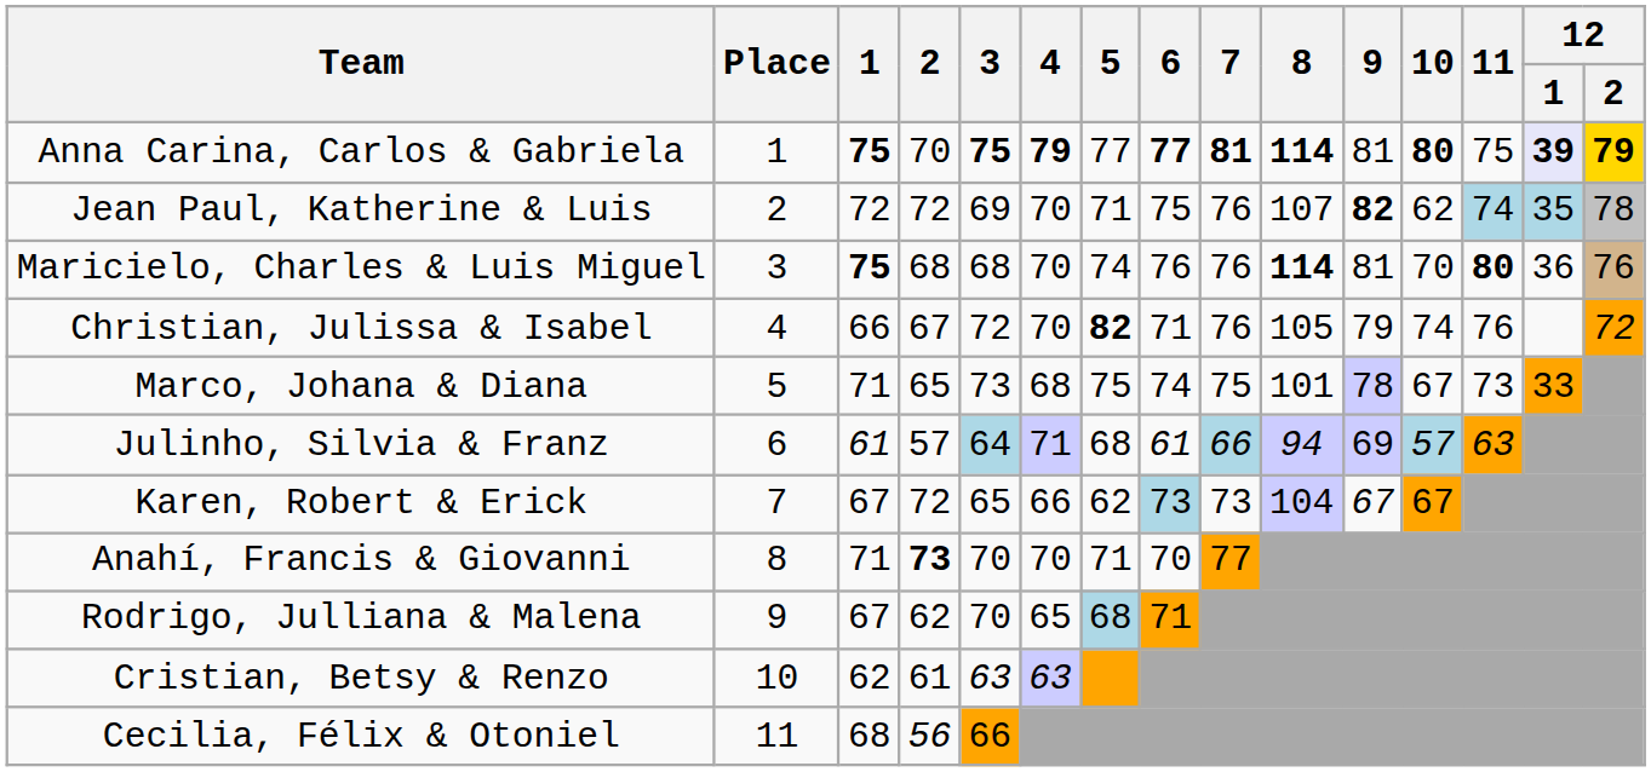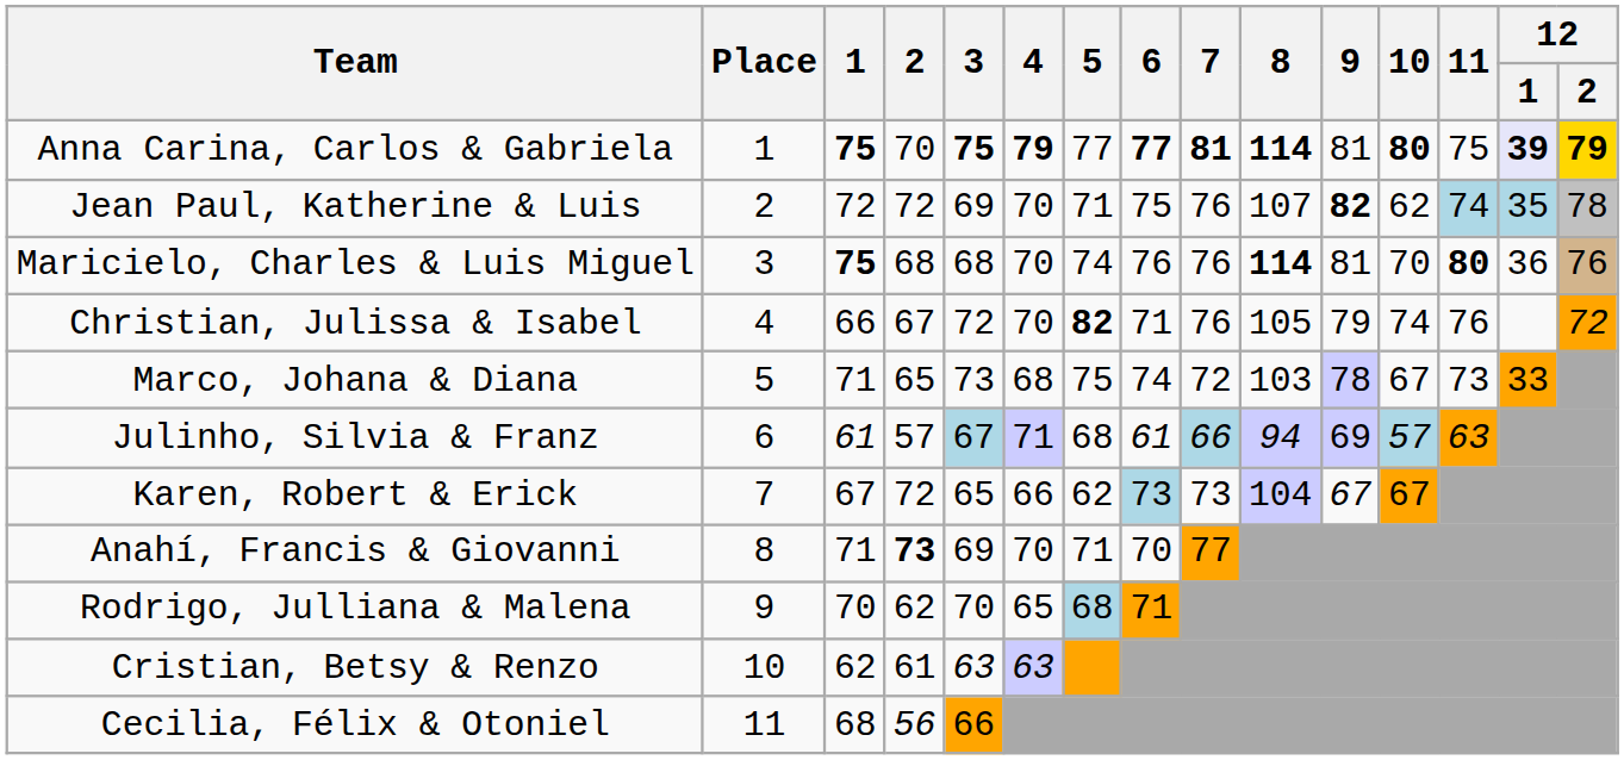 <table class="wikitable sortable" style="margin:auto; text-align:center; white-space:nowrap">
 <tr>
 <th rowspan=2>Team</th>
 <th rowspan=2>Place</th>
 <th rowspan=2>1</th>
 <th rowspan=2>2</th>
 <th rowspan=2>3</th>
 <th rowspan=2>4</th>
 <th rowspan=2>5</th>
 <th rowspan=2>6</th>
 <th rowspan=2>7</th>
 <th rowspan=2>8</th>
 <th rowspan=2>9</th>
 <th rowspan=2>10</th>
 <th rowspan=2>11</th>
 <th colspan=2>12</th>
 </tr>
 <tr>
 <th>1</th>
 <th>2</th>
 </tr>
 <tr>
 <td>Anna Carina, Carlos & Gabriela</td>
 <td>1</td>
 <td><span><strong>75</strong></span></td>
 <td>70</td>
 <td><span><strong>75</strong></span></td>
 <td><span><strong>79</strong></span></td>
 <td>77</td>
 <td><span><strong>77</strong></span></td>
 <td><span><strong>81</strong></span></td>
 <td><span><strong>114</strong></span></td>
 <td>81</td>
 <td><span><strong>80</strong></span></td>
 <td>75</td>
 <td style="background: lavender;"><span><strong>39</strong></span></td>
 <td style="background:gold"><span><strong>79</strong></span></td>
 </tr>
 <tr>
 <td>Jean Paul, Katherine & Luis</td>
 <td>2</td>
 <td>72</td>
 <td>72</td>
 <td>69</td>
 <td>70</td>
 <td>71</td>
 <td>75</td>
 <td>76</td>
 <td>107</td>
 <td><span><strong>82</strong></span></td>
 <td>62</td>
 <td style="background:lightblue">74</td>
 <td style="background:lightblue">35</td>
 <td style="background:silver">78</td>
 </tr>
 <tr>
 <td>Maricielo, Charles & Luis Miguel</td>
 <td>3</td>
 <td><span><strong>75</strong></span></td>
 <td>68</td>
 <td>68</td>
 <td>70</td>
 <td>74</td>
 <td>76</td>
 <td>76</td>
 <td><span><strong>114</strong></span></td>
 <td>81</td>
 <td>70</td>
 <td><span><strong>80</strong></span></td>
 <td>36</td>
 <td style="background:tan">76</td>
 </tr>
 <tr>
 <td>Christian, Julissa & Isabel</td>
 <td>4</td>
 <td>66</td>
 <td>67</td>
 <td>72</td>
 <td>70</td>
 <td><span><strong>82</strong></span></td>
 <td>71</td>
 <td>76</td>
 <td>105</td>
 <td>79</td>
 <td>74</td>
 <td>76</td>
 <td></td>
 <td style="background:orange"><span><em>72</em></span></td>
 </tr>
 <tr>
 <td>Marco, Johana & Diana</td>
 <td>5</td>
 <td>71</td>
 <td>65</td>
 <td>73</td>
 <td>68</td>
 <td>75</td>
 <td>74</td>
-<td>75</td>
-<td>101</td>
+<td>72</td>
+<td>103</td>
 <td style="background:#CCCCFF">78</td>
 <td>67</td>
 <td>73</td>
 <td style="background:orange">33</td>
 <td style="background:darkgray" colspan="1"></td>
 </tr>
 <tr>
 <td>Julinho, Silvia & Franz</td>
 <td>6</td>
 <td><span><em>61</em></span></td>
 <td>57</td>
-<td style="background:lightblue">64</td>
+<td style="background:lightblue">67</td>
 <td style="background:#CCCCFF">71</td>
 <td>68</td>
 <td><span><em>61</em></span></td>
 <td style="background:lightblue"><span><em>66</em></span></td>
 <td style="background:#CCCCFF"><span><em>94</em></span></td>
 <td style="background:#CCCCFF">69</td>
 <td style="background:lightblue"><span><em>57</em></span></td>
 <td style="background:orange"><span><em>63</em></span></td>
 <td style="background:darkgray" colspan="2"></td>
 </tr>
 <tr>
 <td>Karen, Robert & Erick</td>
 <td>7</td>
 <td>67</td>
 <td>72</td>
 <td>65</td>
 <td>66</td>
 <td>62</td>
 <td style="background:lightblue">73</td>
 <td>73</td>
 <td style="background:#CCCCFF">104</td>
 <td><span><em>67</em></span></td>
 <td style="background:orange">67</td>
 <td style="background:darkgray" colspan="3"></td>
 </tr>
 <tr>
 <td>Anahí, Francis & Giovanni</td>
 <td>8</td>
 <td>71</td>
 <td><span><strong>73</strong></span></td>
-<td>70</td>
+<td>69</td>
 <td>70</td>
 <td>71</td>
 <td>70</td>
 <td style="background:orange">77</td>
 <td style="background:darkgray" colspan="6"></td>
 </tr>
 <tr>
 <td>Rodrigo, Julliana & Malena</td>
 <td>9</td>
-<td>67</td>
+<td>70</td>
 <td>62</td>
 <td>70</td>
 <td>65</td>
 <td style="background:lightblue">68</td>
 <td style="background:orange">71</td>
 <td style="background:darkgray" colspan="7"></td>
 </tr>
 <tr>
 <td>Cristian, Betsy & Renzo</td>
 <td>10</td>
 <td>62</td>
 <td>61</td>
 <td><span><em>63</em></span></td>
 <td style="background:#CCCCFF"><span><em>63</em></span></td>
 <td style="background:orange"></td>
 <td style="background:darkgray" colspan="8"></td>
 </tr>
 <tr>
 <td>Cecilia, Félix & Otoniel</td>
 <td>11</td>
 <td>68</td>
 <td><span><em>56</em></span></td>
 <td style="background:orange">66</td>
 <td style="background:darkgray" colspan="10"></td>
 </tr>
 </table>
